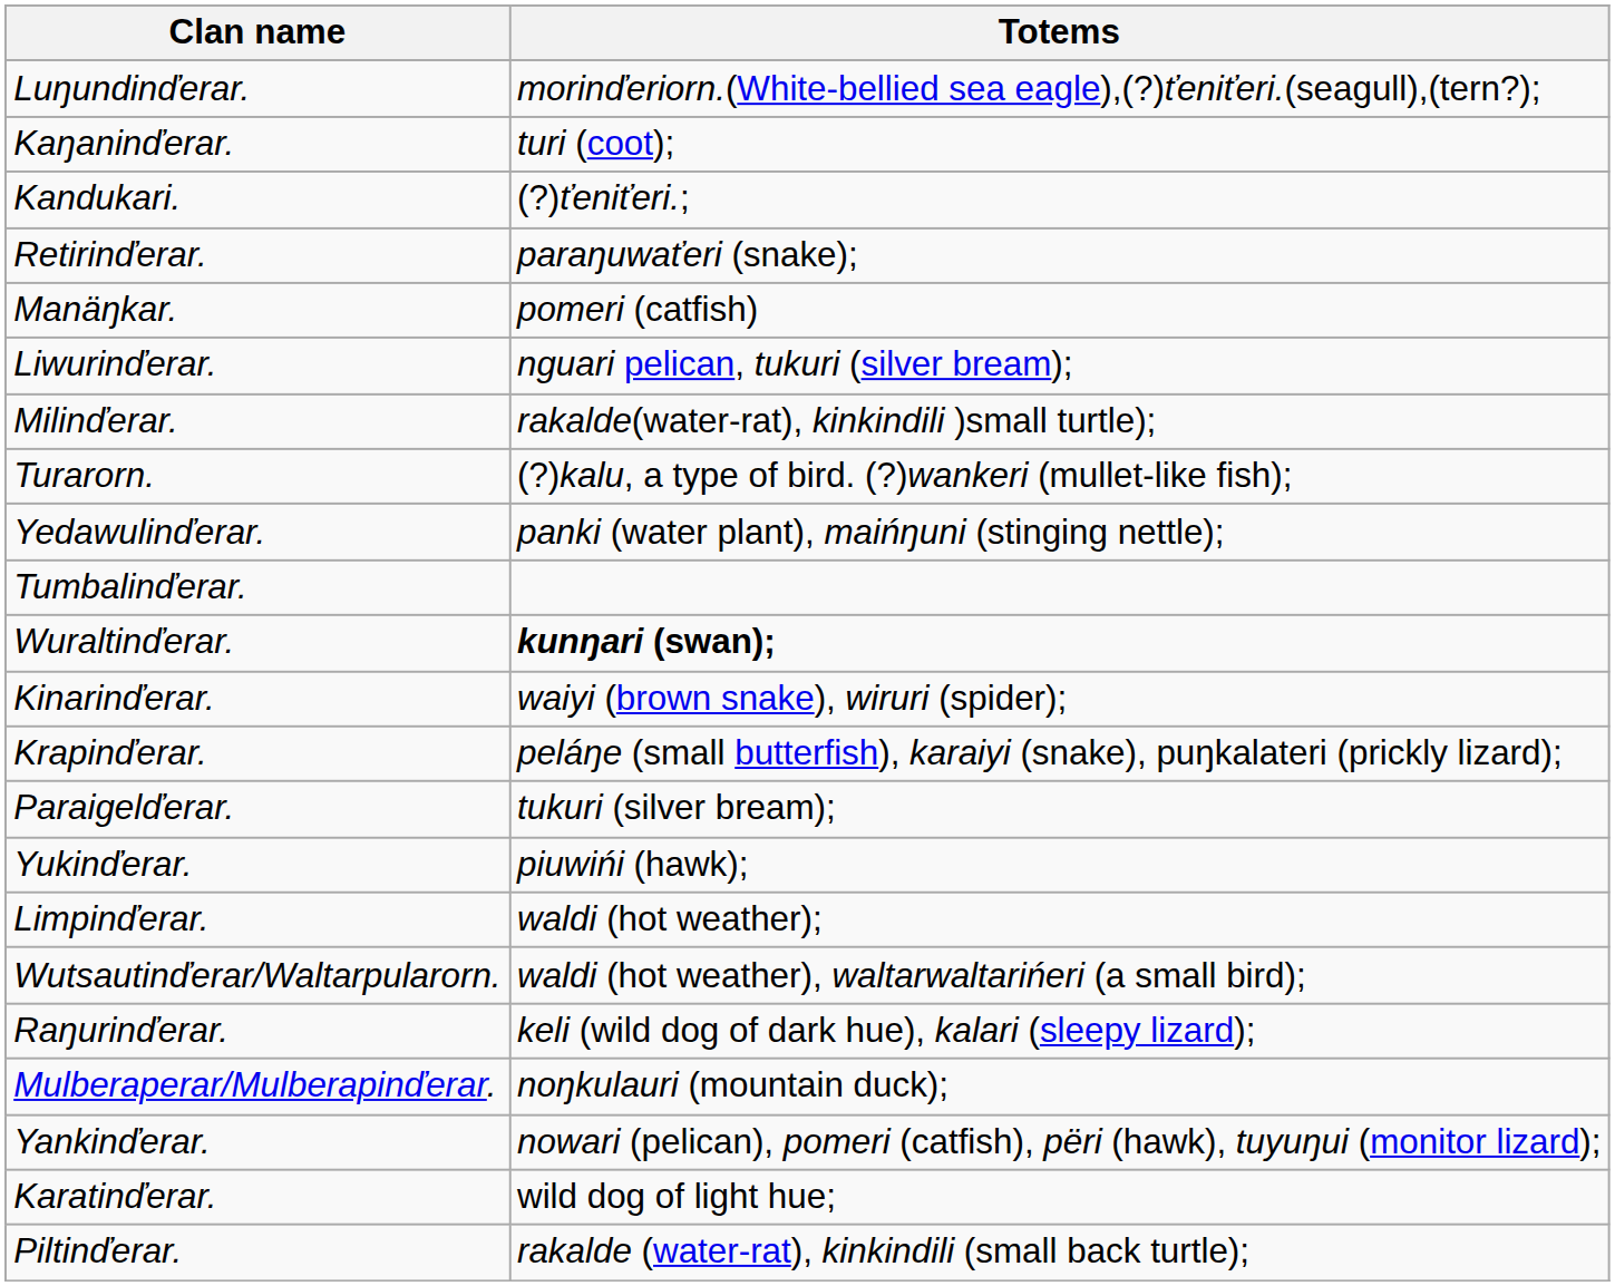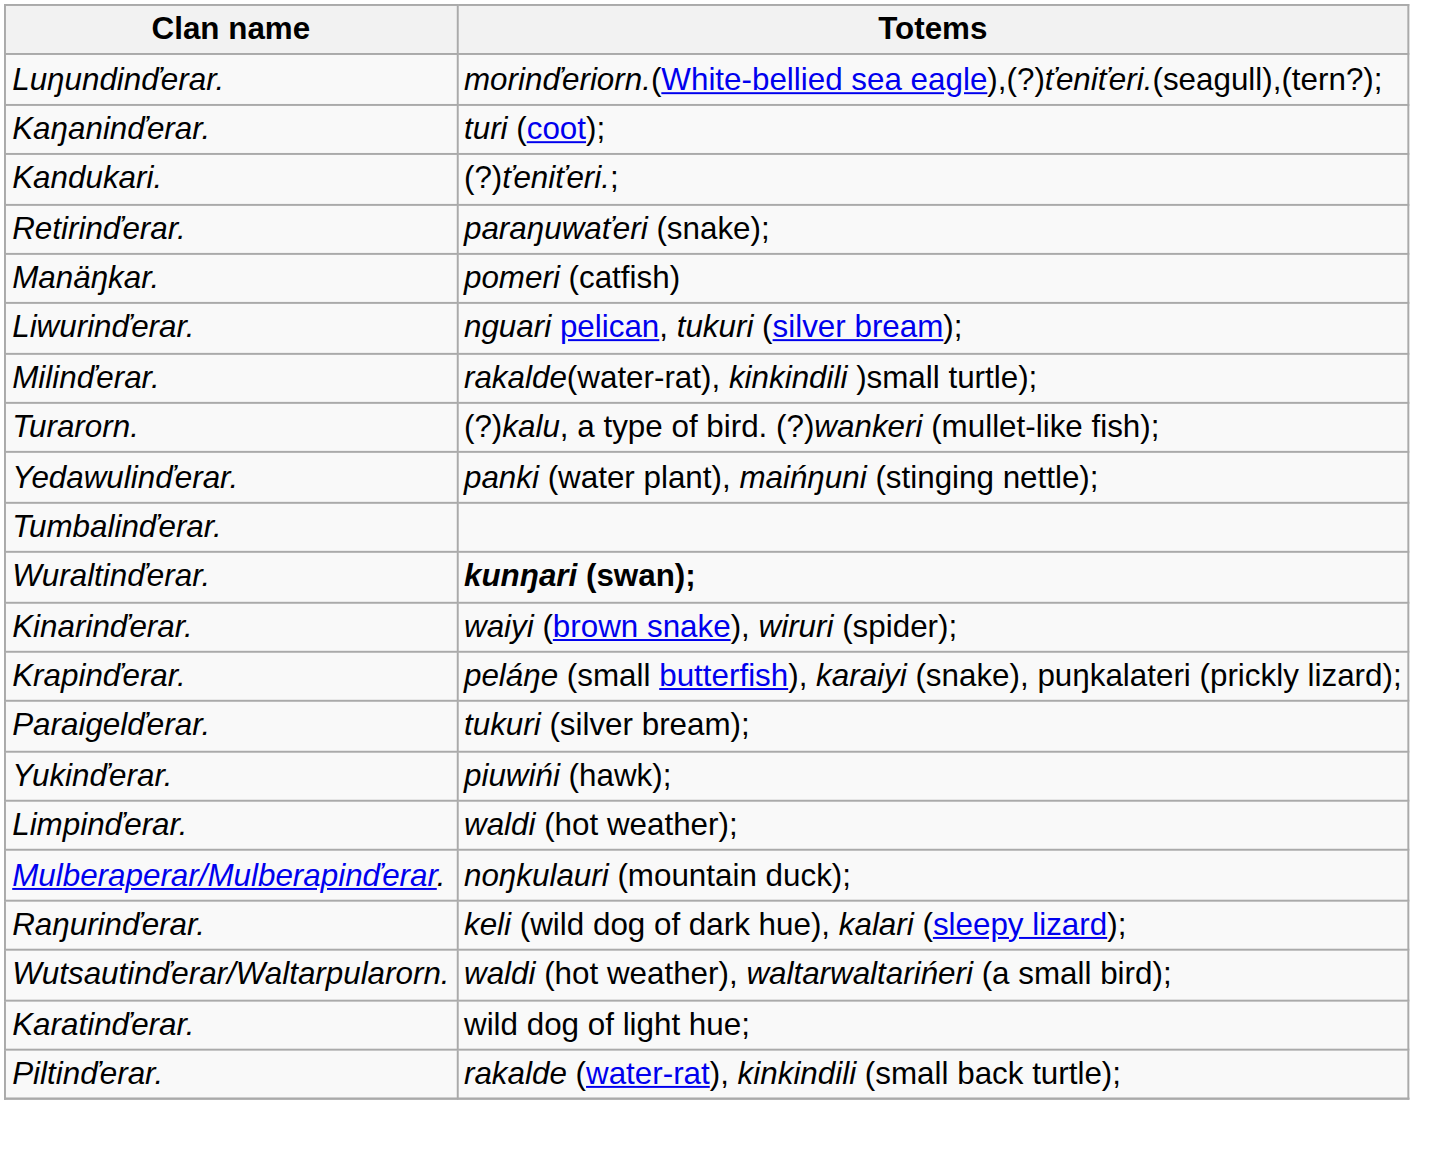 <table class="wikitable">
 <tr>
 <th>Clan name</th>
 <th>Totems</th>
 </tr>
 <tr>
 <td rowspan=1><em>Luŋundinďerar.</em></td>
 <td><em>morinďeriorn.</em>(<a href='#'>White-bellied sea eagle</a>),(?)<em>ťeniťeri.</em>(seagull),(tern?);</td>
 </tr>
 <tr>
 <td rowspan=1><em>Kaŋaninďerar.</em></td>
 <td><em>turi</em> (<a href='#'>coot</a>);</td>
 </tr>
 <tr>
 <td rowspan=1><em>Kandukari.</em></td>
 <td>(?)<em>ťeniťeri.</em>;</td>
 </tr>
 <tr>
 <td rowspan=1><em>Retirinďerar.</em></td>
 <td><em>paraŋuwaťeri</em> (snake);</td>
 </tr>
 <tr>
 <td rowspan=1><em>Manäŋkar.</em></td>
 <td><em>pomeri</em> (catfish)</td>
 </tr>
 <tr>
 <td rowspan=1><em>Liwurinďerar.</em></td>
 <td><em>nguari</em> <a href='#'>pelican</a>, <em>tukuri</em> (<a href='#'>silver bream</a>);</td>
 </tr>
 <tr>
 <td rowspan=1><em>Milinďerar.</em></td>
 <td><em>rakalde</em>(water-rat), <em>kinkindili</em> )small turtle);</td>
 </tr>
 <tr>
 <td rowspan=1><em>Turarorn.</em></td>
 <td>(?)<em>kalu</em>, a type of bird. (?)<em>wankeri</em> (mullet-like fish);</td>
 </tr>
 <tr>
 <td rowspan=1><em>Yedawulinďerar.</em></td>
 <td><em>panki</em> (water plant), <em>maińŋuni</em> (stinging nettle);</td>
 </tr>
 <tr>
 <td rowspan=1><em>Tumbalinďerar.</em></td>
 <td></td>
 </tr>
 <tr>
 <td rowspan=1><em>Wuraltinďerar.</em></td>
 <td><strong><em>kunŋari</em> (swan);</strong></td>
 </tr>
 <tr>
 <td rowspan=1><em>Kinarinďerar.</em></td>
 <td><em>waiyi</em> (<a href='#'>brown snake</a>), <em>wiruri</em> (spider);</td>
 </tr>
 <tr>
 <td rowspan=1><em>Krapinďerar.</em></td>
 <td><em>peláŋe</em> (small <a href='#'>butterfish</a>), <em>karaiyi</em> (snake), puŋkalateri (prickly lizard);</td>
 </tr>
 <tr>
 <td rowspan=1><em>Paraigelďerar.</em></td>
 <td><em>tukuri</em>  (silver bream);</td>
 </tr>
 <tr>
 <td rowspan=1><em>Yukinďerar.</em></td>
 <td><em>piuwińi</em> (hawk);</td>
 </tr>
 <tr>
 <td rowspan=1><em>Limpinďerar.</em></td>
 <td><em>waldi</em> (hot weather);</td>
 </tr>
 <tr>
-<td rowspan=1><em>Wutsautinďerar/Waltarpularorn.</em></td>
-<td><em>waldi</em> (hot weather), <em>waltarwaltarińeri</em> (a small bird);</td>
+<td rowspan=1><em><a href='#'>Mulberaperar/Mulberapinďerar</a>.</em></td>
+<td><em>noŋkulauri</em> (mountain duck);</td>
 </tr>
 <tr>
 <td rowspan=1><em>Raŋurinďerar.</em></td>
 <td><em>keli</em> (wild dog of dark hue), <em>kalari</em> (<a href='#'>sleepy lizard</a>);</td>
 </tr>
 <tr>
-<td rowspan=1><em><a href='#'>Mulberaperar/Mulberapinďerar</a>.</em></td>
-<td><em>noŋkulauri</em> (mountain duck);</td>
-</tr>
-<tr>
-<td rowspan=1><em>Yankinďerar.</em></td>
-<td><em>nowari</em> (pelican), <em>pomeri</em> (catfish), <em>përi</em> (hawk), <em>tuyuŋui</em> (<a href='#'>monitor lizard</a>);</td>
+<td rowspan=1><em>Wutsautinďerar/Waltarpularorn.</em></td>
+<td><em>waldi</em> (hot weather), <em>waltarwaltarińeri</em> (a small bird);</td>
 </tr>
 <tr>
 <td rowspan=1><em>Karatinďerar.</em></td>
 <td>wild dog of light hue;</td>
 </tr>
 <tr>
 <td rowspan=1><em>Piltinďerar.</em></td>
 <td><em>rakalde</em> (<a href='#'>water-rat</a>), <em>kinkindili</em> (small back turtle);</td>
 </tr>
 <tr>
 </tr>
 </table>
